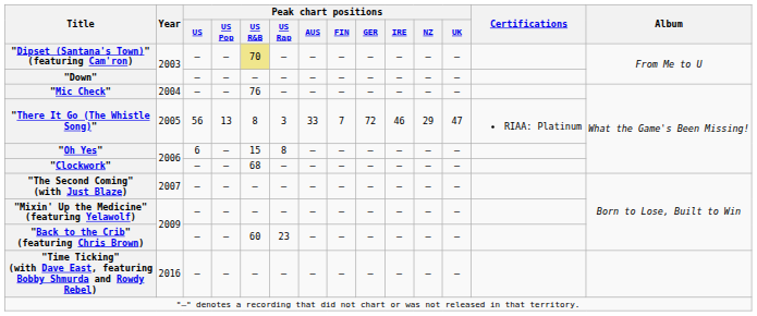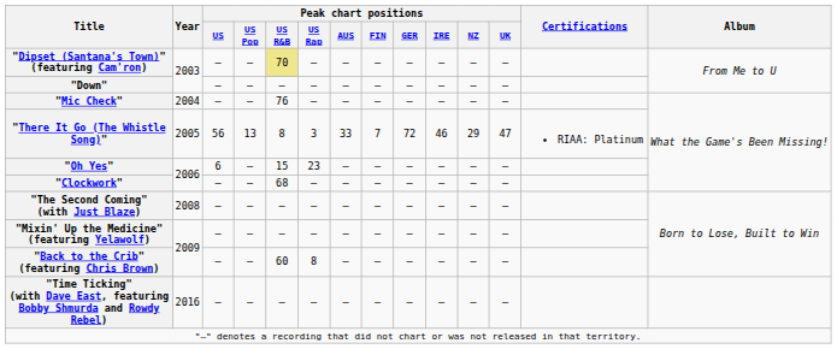 <table class="wikitable plainrowheaders" style="text-align:center;">
 <tr>
 <th scope="col" rowspan="2" style="width:16em;">Title</th>
 <th scope="col" rowspan="2">Year</th>
 <th scope="col" colspan="10">Peak chart positions</th>
 <th scope="col" rowspan="2" style="width:12em;"><a href='#'>Certifications</a></th>
 <th scope="col" rowspan="2">Album</th>
 </tr>
 <tr>
 <th style="width:3em; font-size:90%"><a href='#'>US</a><br></th>
 <th style="width:3em; font-size:90%"><a href='#'>US<br>Pop</a><br></th>
 <th style="width:3em; font-size:90%"><a href='#'>US<br>R&B</a><br></th>
 <th style="width:3em; font-size:90%"><a href='#'>US<br>Rap</a><br></th>
 <th style="width:3em; font-size:90%"><a href='#'>AUS</a><br></th>
 <th style="width:3em; font-size:90%"><a href='#'>FIN</a><br></th>
 <th style="width:3em; font-size:90%"><a href='#'>GER</a><br></th>
 <th style="width:3em; font-size:90%"><a href='#'>IRE</a><br></th>
 <th style="width:3em; font-size:90%"><a href='#'>NZ</a><br></th>
 <th style="width:3em; font-size:90%"><a href='#'>UK</a><br></th>
 </tr>
 <tr>
 <th scope="row">"<a href='#'>Dipset (Santana's Town)</a>"<br><span>(featuring <a href='#'>Cam'ron</a>)</span></th>
 <td rowspan="2">2003</td>
 <td>—</td>
 <td>—</td>
 <td style="background: khaki;">70</td>
 <td>—</td>
 <td>—</td>
 <td>—</td>
 <td>—</td>
 <td>—</td>
 <td>—</td>
 <td>—</td>
 <td></td>
 <td rowspan="2"><em>From Me to U</em></td>
 </tr>
 <tr>
 <th scope="row">"Down"</th>
 <td>—</td>
 <td>—</td>
 <td>—</td>
 <td>—</td>
 <td>—</td>
 <td>—</td>
 <td>—</td>
 <td>—</td>
 <td>—</td>
 <td>—</td>
 <td></td>
 </tr>
 <tr>
 <th scope="row">"<a href='#'>Mic Check</a>"</th>
 <td>2004</td>
 <td>—</td>
 <td>—</td>
 <td>76</td>
 <td>—</td>
 <td>—</td>
 <td>—</td>
 <td>—</td>
 <td>—</td>
 <td>—</td>
 <td>—</td>
 <td></td>
 <td rowspan="4"><em>What the Game's Been Missing!</em></td>
 </tr>
 <tr>
 <th scope="row">"<a href='#'>There It Go (The Whistle Song)</a>"</th>
 <td>2005</td>
 <td>56</td>
 <td>13</td>
 <td>8</td>
 <td>3</td>
 <td>33</td>
 <td>7</td>
 <td>72</td>
 <td>46</td>
 <td>29</td>
 <td>47</td>
 <td><br><ul><li>RIAA: Platinum</li></ul></td>
 </tr>
 <tr>
 <th scope="row">"<a href='#'>Oh Yes</a>"</th>
 <td rowspan="2">2006</td>
 <td>6</td>
 <td>—</td>
 <td>15</td>
-<td>8</td>
+<td>23</td>
 <td>—</td>
 <td>—</td>
 <td>—</td>
 <td>—</td>
 <td>—</td>
 <td>—</td>
 <td></td>
 </tr>
 <tr>
 <th scope="row">"<a href='#'>Clockwork</a>"</th>
 <td>—</td>
 <td>—</td>
 <td>68</td>
 <td>—</td>
 <td>—</td>
 <td>—</td>
 <td>—</td>
 <td>—</td>
 <td>—</td>
 <td>—</td>
 <td></td>
 </tr>
 <tr>
 <th scope="row">"The Second Coming"<br><span>(with <a href='#'>Just Blaze</a>)</span></th>
-<td>2007</td>
+<td>2008</td>
 <td>—</td>
 <td>—</td>
 <td>—</td>
 <td>—</td>
 <td>—</td>
 <td>—</td>
 <td>—</td>
 <td>—</td>
 <td>—</td>
 <td>—</td>
 <td></td>
 <td rowspan="3"><em>Born to Lose, Built to Win</em></td>
 </tr>
 <tr>
 <th scope="row">"Mixin' Up the Medicine"<br><span>(featuring <a href='#'>Yelawolf</a>)</span></th>
 <td rowspan="2">2009</td>
 <td>—</td>
 <td>—</td>
 <td>—</td>
 <td>—</td>
 <td>—</td>
 <td>—</td>
 <td>—</td>
 <td>—</td>
 <td>—</td>
 <td>—</td>
 <td></td>
 </tr>
 <tr>
 <th scope="row">"<a href='#'>Back to the Crib</a>"<br><span>(featuring <a href='#'>Chris Brown</a>)</span></th>
 <td>—</td>
 <td>—</td>
 <td>60</td>
-<td>23</td>
+<td>8</td>
 <td>—</td>
 <td>—</td>
 <td>—</td>
 <td>—</td>
 <td>—</td>
 <td>—</td>
 <td></td>
 </tr>
 <tr>
 <th scope="row">"Time Ticking"<br><span>(with <a href='#'>Dave East</a>, featuring <a href='#'>Bobby Shmurda</a> and <a href='#'>Rowdy Rebel</a>)</span></th>
 <td>2016</td>
 <td>—</td>
 <td>—</td>
 <td>—</td>
 <td>—</td>
 <td>—</td>
 <td>—</td>
 <td>—</td>
 <td>—</td>
 <td>—</td>
 <td>—</td>
 <td></td>
 </tr>
 <tr>
 <td colspan="14" style="font-size:90%">"—" denotes a recording that did not chart or was not released in that territory.</td>
 </tr>
 </table>
